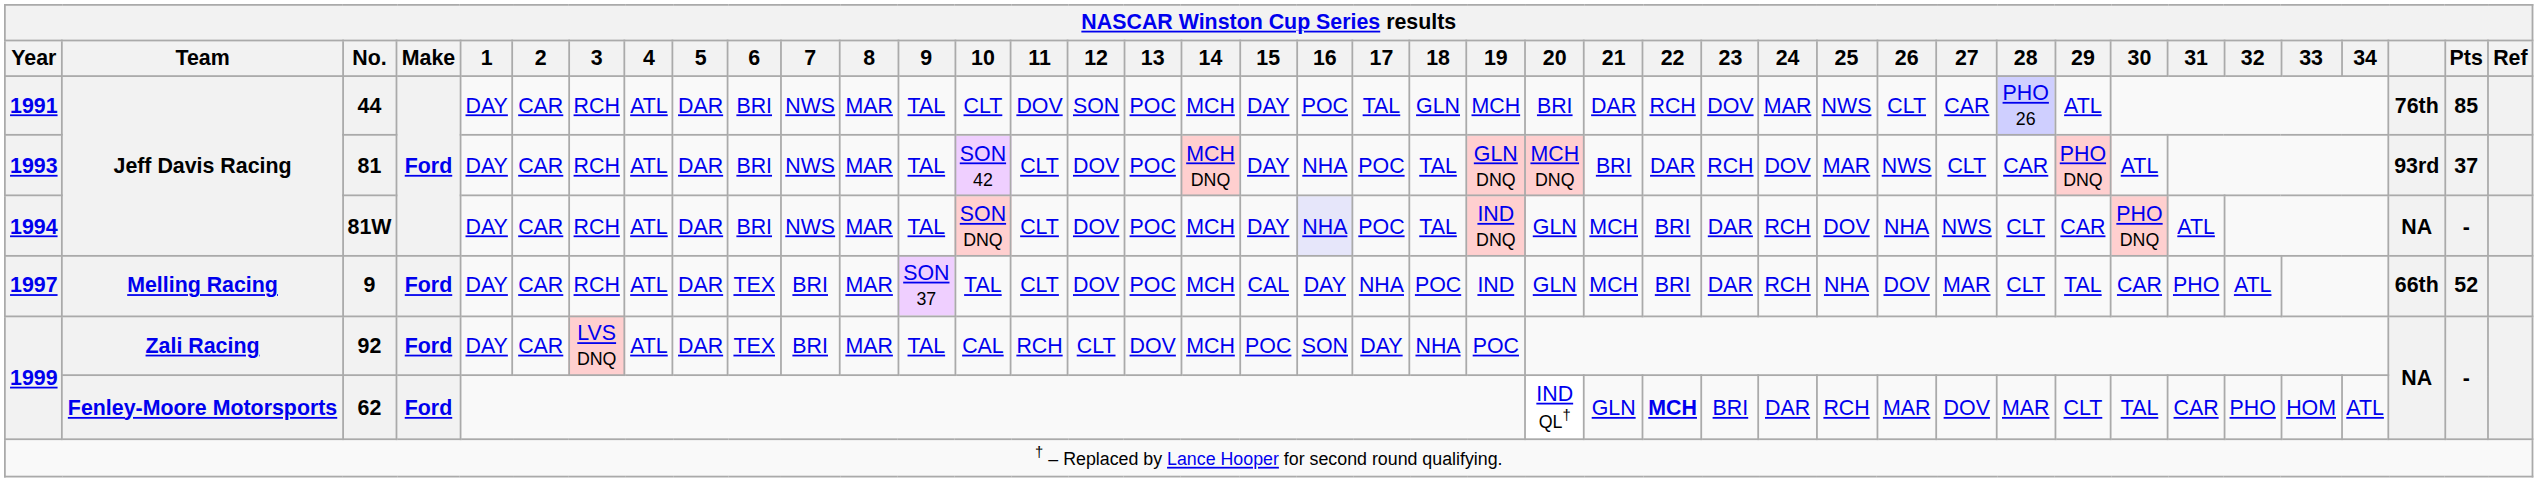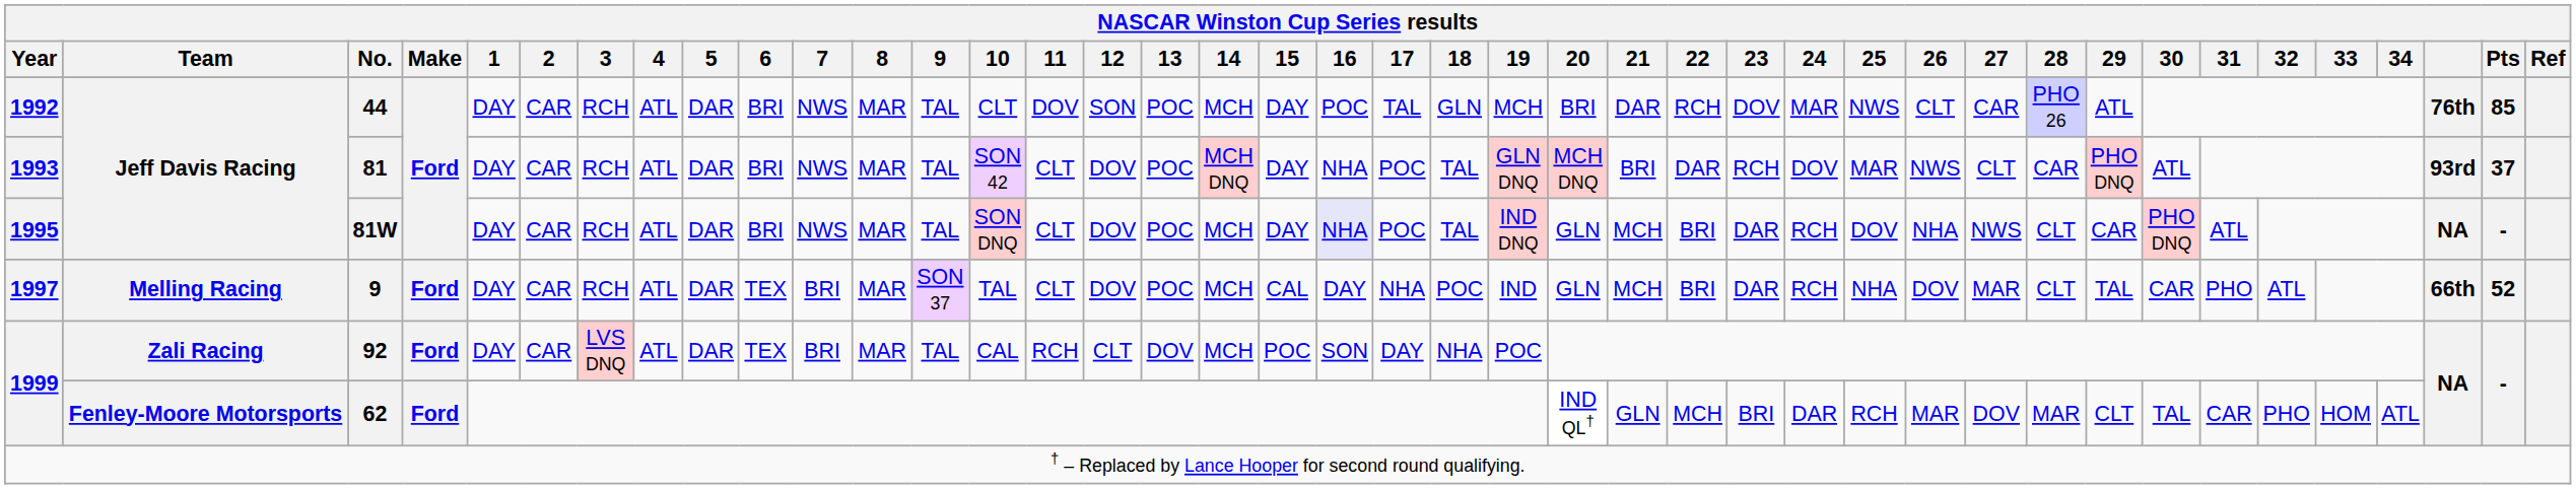 <table class="wikitable" style="text-align:center; font-size:75%">
 <tr>
 <th colspan=45><a href='#'>NASCAR Winston Cup Series</a> results</th>
 </tr>
 <tr>
 <th>Year</th>
 <th>Team</th>
 <th>No.</th>
 <th>Make</th>
 <th>1</th>
 <th>2</th>
 <th>3</th>
 <th>4</th>
 <th>5</th>
 <th>6</th>
 <th>7</th>
 <th>8</th>
 <th>9</th>
 <th>10</th>
 <th>11</th>
 <th>12</th>
 <th>13</th>
 <th>14</th>
 <th>15</th>
 <th>16</th>
 <th>17</th>
 <th>18</th>
 <th>19</th>
 <th>20</th>
 <th>21</th>
 <th>22</th>
 <th>23</th>
 <th>24</th>
 <th>25</th>
 <th>26</th>
 <th>27</th>
 <th>28</th>
 <th>29</th>
 <th>30</th>
 <th>31</th>
 <th>32</th>
 <th>33</th>
 <th>34</th>
 <th></th>
 <th>Pts</th>
 <th>Ref</th>
 </tr>
 <tr>
-<th><a href='#'>1991</a></th>
+<th><a href='#'>1992</a></th>
 <th rowspan=3>Jeff Davis Racing</th>
 <th>44</th>
 <th rowspan=3><a href='#'>Ford</a></th>
 <td><a href='#'>DAY</a></td>
 <td><a href='#'>CAR</a></td>
 <td><a href='#'>RCH</a></td>
 <td><a href='#'>ATL</a></td>
 <td><a href='#'>DAR</a></td>
 <td><a href='#'>BRI</a></td>
 <td><a href='#'>NWS</a></td>
 <td><a href='#'>MAR</a></td>
 <td><a href='#'>TAL</a></td>
 <td><a href='#'>CLT</a></td>
 <td><a href='#'>DOV</a></td>
 <td><a href='#'>SON</a></td>
 <td><a href='#'>POC</a></td>
 <td><a href='#'>MCH</a></td>
 <td><a href='#'>DAY</a></td>
 <td><a href='#'>POC</a></td>
 <td><a href='#'>TAL</a></td>
 <td><a href='#'>GLN</a></td>
 <td><a href='#'>MCH</a></td>
 <td><a href='#'>BRI</a></td>
 <td><a href='#'>DAR</a></td>
 <td><a href='#'>RCH</a></td>
 <td><a href='#'>DOV</a></td>
 <td><a href='#'>MAR</a></td>
 <td><a href='#'>NWS</a></td>
 <td><a href='#'>CLT</a></td>
 <td><a href='#'>CAR</a></td>
 <td style="background:#CFCFFF;"><a href='#'>PHO</a><br><small>26</small></td>
 <td><a href='#'>ATL</a></td>
 <td colspan=5></td>
 <th>76th</th>
 <th>85</th>
 <th></th>
 </tr>
 <tr>
 <th><a href='#'>1993</a></th>
 <th>81</th>
 <td><a href='#'>DAY</a></td>
 <td><a href='#'>CAR</a></td>
 <td><a href='#'>RCH</a></td>
 <td><a href='#'>ATL</a></td>
 <td><a href='#'>DAR</a></td>
 <td><a href='#'>BRI</a></td>
 <td><a href='#'>NWS</a></td>
 <td><a href='#'>MAR</a></td>
 <td><a href='#'>TAL</a></td>
 <td style="background:#EFCFFF;"><a href='#'>SON</a><br><small>42</small></td>
 <td><a href='#'>CLT</a></td>
 <td><a href='#'>DOV</a></td>
 <td><a href='#'>POC</a></td>
 <td style="background:#FFCFCF;"><a href='#'>MCH</a><br><small>DNQ</small></td>
 <td><a href='#'>DAY</a></td>
 <td><a href='#'>NHA</a></td>
 <td><a href='#'>POC</a></td>
 <td><a href='#'>TAL</a></td>
 <td style="background:#FFCFCF;"><a href='#'>GLN</a><br><small>DNQ</small></td>
 <td style="background:#FFCFCF;"><a href='#'>MCH</a><br><small>DNQ</small></td>
 <td><a href='#'>BRI</a></td>
 <td><a href='#'>DAR</a></td>
 <td><a href='#'>RCH</a></td>
 <td><a href='#'>DOV</a></td>
 <td><a href='#'>MAR</a></td>
 <td><a href='#'>NWS</a></td>
 <td><a href='#'>CLT</a></td>
 <td><a href='#'>CAR</a></td>
 <td style="background:#FFCFCF;"><a href='#'>PHO</a><br><small>DNQ</small></td>
 <td><a href='#'>ATL</a></td>
 <td colspan=4></td>
 <th>93rd</th>
 <th>37</th>
 <th></th>
 </tr>
 <tr>
-<th><a href='#'>1994</a></th>
+<th><a href='#'>1995</a></th>
 <th>81W</th>
 <td><a href='#'>DAY</a></td>
 <td><a href='#'>CAR</a></td>
 <td><a href='#'>RCH</a></td>
 <td><a href='#'>ATL</a></td>
 <td><a href='#'>DAR</a></td>
 <td><a href='#'>BRI</a></td>
 <td><a href='#'>NWS</a></td>
 <td><a href='#'>MAR</a></td>
 <td><a href='#'>TAL</a></td>
 <td style="background:#FFCFCF;"><a href='#'>SON</a><br><small>DNQ</small></td>
 <td><a href='#'>CLT</a></td>
 <td><a href='#'>DOV</a></td>
 <td><a href='#'>POC</a></td>
 <td><a href='#'>MCH</a></td>
 <td><a href='#'>DAY</a></td>
 <td style="background: lavender;"><a href='#'>NHA</a></td>
 <td><a href='#'>POC</a></td>
 <td><a href='#'>TAL</a></td>
 <td style="background:#FFCFCF;"><a href='#'>IND</a><br><small>DNQ</small></td>
 <td><a href='#'>GLN</a></td>
 <td><a href='#'>MCH</a></td>
 <td><a href='#'>BRI</a></td>
 <td><a href='#'>DAR</a></td>
 <td><a href='#'>RCH</a></td>
 <td><a href='#'>DOV</a></td>
 <td><a href='#'>NHA</a></td>
 <td><a href='#'>NWS</a></td>
 <td><a href='#'>CLT</a></td>
 <td><a href='#'>CAR</a></td>
 <td style="background:#FFCFCF;"><a href='#'>PHO</a><br><small>DNQ</small></td>
 <td><a href='#'>ATL</a></td>
 <td colspan=3></td>
 <th>NA</th>
 <th>-</th>
 <th></th>
 </tr>
 <tr>
 <th><a href='#'>1997</a></th>
 <th><a href='#'>Melling Racing</a></th>
 <th>9</th>
 <th><a href='#'>Ford</a></th>
 <td><a href='#'>DAY</a></td>
 <td><a href='#'>CAR</a></td>
 <td><a href='#'>RCH</a></td>
 <td><a href='#'>ATL</a></td>
 <td><a href='#'>DAR</a></td>
 <td><a href='#'>TEX</a></td>
 <td><a href='#'>BRI</a></td>
 <td><a href='#'>MAR</a></td>
 <td style="background:#EFCFFF;"><a href='#'>SON</a><br><small>37</small></td>
 <td><a href='#'>TAL</a></td>
 <td><a href='#'>CLT</a></td>
 <td><a href='#'>DOV</a></td>
 <td><a href='#'>POC</a></td>
 <td><a href='#'>MCH</a></td>
 <td><a href='#'>CAL</a></td>
 <td><a href='#'>DAY</a></td>
 <td><a href='#'>NHA</a></td>
 <td><a href='#'>POC</a></td>
 <td><a href='#'>IND</a></td>
 <td><a href='#'>GLN</a></td>
 <td><a href='#'>MCH</a></td>
 <td><a href='#'>BRI</a></td>
 <td><a href='#'>DAR</a></td>
 <td><a href='#'>RCH</a></td>
 <td><a href='#'>NHA</a></td>
 <td><a href='#'>DOV</a></td>
 <td><a href='#'>MAR</a></td>
 <td><a href='#'>CLT</a></td>
 <td><a href='#'>TAL</a></td>
 <td><a href='#'>CAR</a></td>
 <td><a href='#'>PHO</a></td>
 <td><a href='#'>ATL</a></td>
 <td colspan=2></td>
 <th>66th</th>
 <th>52</th>
 <th></th>
 </tr>
 <tr>
 <th rowspan=2><a href='#'>1999</a></th>
 <th><a href='#'>Zali Racing</a></th>
 <th>92</th>
 <th><a href='#'>Ford</a></th>
 <td><a href='#'>DAY</a></td>
 <td><a href='#'>CAR</a></td>
 <td style="background:#FFCFCF;"><a href='#'>LVS</a><br><small>DNQ</small></td>
 <td><a href='#'>ATL</a></td>
 <td><a href='#'>DAR</a></td>
 <td><a href='#'>TEX</a></td>
 <td><a href='#'>BRI</a></td>
 <td><a href='#'>MAR</a></td>
 <td><a href='#'>TAL</a></td>
 <td><a href='#'>CAL</a></td>
 <td><a href='#'>RCH</a></td>
 <td><a href='#'>CLT</a></td>
 <td><a href='#'>DOV</a></td>
 <td><a href='#'>MCH</a></td>
 <td><a href='#'>POC</a></td>
 <td><a href='#'>SON</a></td>
 <td><a href='#'>DAY</a></td>
 <td><a href='#'>NHA</a></td>
 <td><a href='#'>POC</a></td>
 <td colspan=15></td>
 <th rowspan=2>NA</th>
 <th rowspan=2>-</th>
 <th rowspan=2></th>
 </tr>
 <tr>
 <th><a href='#'>Fenley-Moore Motorsports</a></th>
 <th>62</th>
 <th><a href='#'>Ford</a></th>
 <td colspan=19></td>
 <td style="background:#FFFFFF;"><a href='#'>IND</a><br><small>QL<sup>†</sup></small></td>
 <td><a href='#'>GLN</a></td>
-<td><strong><a href='#'>MCH</a></strong></td>
+<td><a href='#'>MCH</a></td>
 <td><a href='#'>BRI</a></td>
 <td><a href='#'>DAR</a></td>
 <td><a href='#'>RCH</a></td>
 <td><a href='#'>MAR</a></td>
 <td><a href='#'>DOV</a></td>
 <td><a href='#'>MAR</a></td>
 <td><a href='#'>CLT</a></td>
 <td><a href='#'>TAL</a></td>
 <td><a href='#'>CAR</a></td>
 <td><a href='#'>PHO</a></td>
 <td><a href='#'>HOM</a></td>
 <td><a href='#'>ATL</a></td>
 </tr>
 <tr>
 <td colspan=45><small><sup>†</sup> – Replaced by <a href='#'>Lance Hooper</a> for second round qualifying.</small></td>
 </tr>
 </table>
